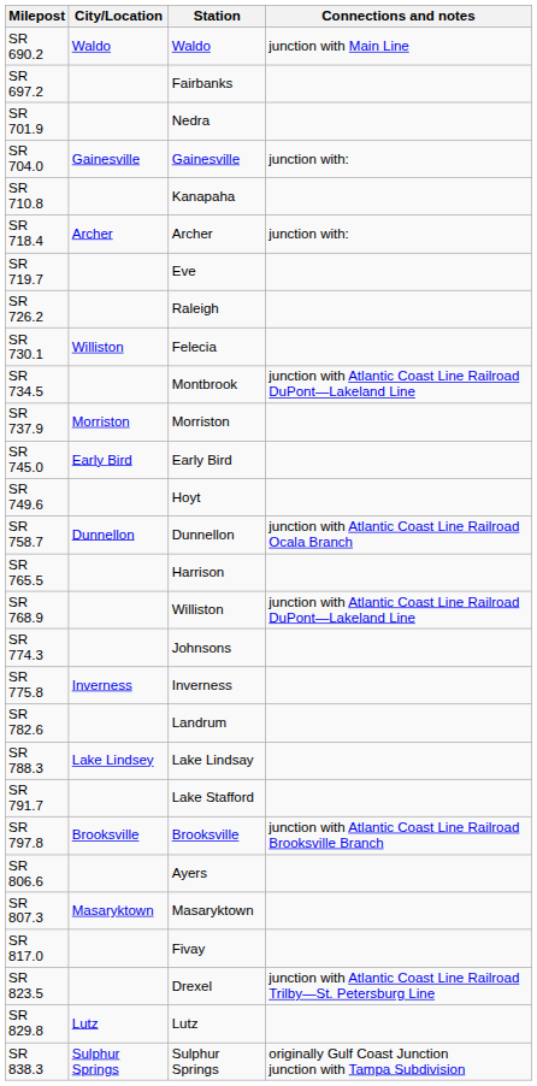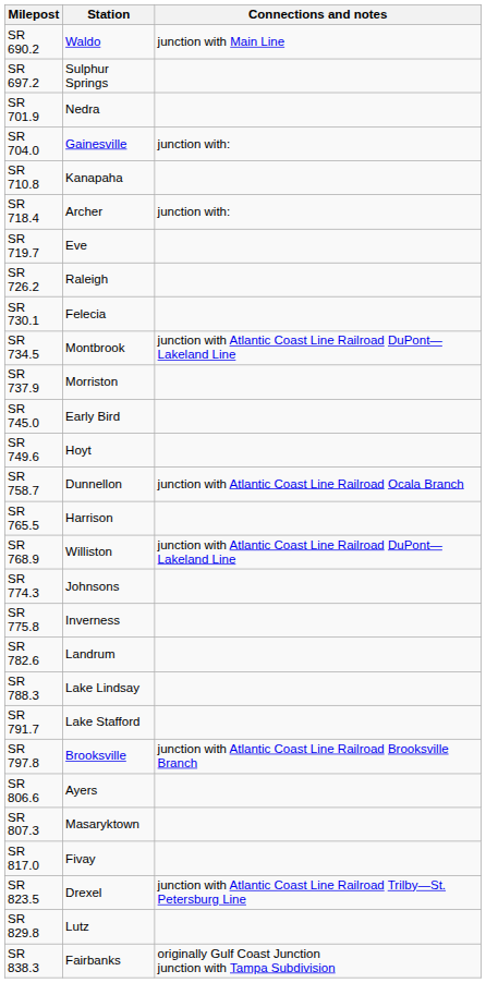 <table class="wikitable">
 <tr>
 <th>Milepost</th>
-<th>City/Location</th>
 <th>Station</th>
 <th>Connections and notes</th>
 </tr>
 <tr>
 <td>SR 690.2</td>
 <td><a href='#'>Waldo</a></td>
-<td><a href='#'>Waldo</a></td>
 <td>junction with <a href='#'>Main Line</a></td>
 </tr>
 <tr>
 <td>SR 697.2</td>
-<td></td>
-<td>Fairbanks</td>
+<td>Sulphur Springs</td>
 <td></td>
 </tr>
 <tr>
 <td>SR 701.9</td>
-<td></td>
 <td>Nedra</td>
 <td></td>
 </tr>
 <tr>
 <td>SR 704.0</td>
 <td><a href='#'>Gainesville</a></td>
-<td><a href='#'>Gainesville</a></td>
 <td>junction with:<br></td>
 </tr>
 <tr>
 <td>SR 710.8</td>
-<td></td>
 <td>Kanapaha</td>
 <td></td>
 </tr>
 <tr>
 <td>SR 718.4</td>
-<td><a href='#'>Archer</a></td>
 <td>Archer</td>
 <td>junction with:<br></td>
 </tr>
 <tr>
 <td>SR 719.7</td>
-<td></td>
 <td>Eve</td>
 <td></td>
 </tr>
 <tr>
 <td>SR 726.2</td>
-<td></td>
 <td>Raleigh</td>
 <td></td>
 </tr>
 <tr>
 <td>SR 730.1</td>
-<td><a href='#'>Williston</a></td>
 <td>Felecia</td>
 <td></td>
 </tr>
 <tr>
 <td>SR 734.5</td>
-<td></td>
 <td>Montbrook</td>
 <td>junction with <a href='#'>Atlantic Coast Line Railroad</a> <a href='#'>DuPont—Lakeland Line</a></td>
 </tr>
 <tr>
 <td>SR 737.9</td>
-<td><a href='#'>Morriston</a></td>
 <td>Morriston</td>
 <td></td>
 </tr>
 <tr>
 <td>SR 745.0</td>
-<td><a href='#'>Early Bird</a></td>
 <td>Early Bird</td>
 <td></td>
 </tr>
 <tr>
 <td>SR 749.6</td>
-<td></td>
 <td>Hoyt</td>
 <td></td>
 </tr>
 <tr>
 <td>SR 758.7</td>
-<td><a href='#'>Dunnellon</a></td>
 <td>Dunnellon</td>
 <td>junction with <a href='#'>Atlantic Coast Line Railroad</a> <a href='#'>Ocala Branch</a></td>
 </tr>
 <tr>
 <td>SR 765.5</td>
-<td></td>
 <td>Harrison</td>
 <td></td>
 </tr>
 <tr>
 <td>SR 768.9</td>
-<td></td>
 <td>Williston</td>
 <td>junction with <a href='#'>Atlantic Coast Line Railroad</a> <a href='#'>DuPont—Lakeland Line</a></td>
 </tr>
 <tr>
 <td>SR 774.3</td>
-<td></td>
 <td>Johnsons</td>
 <td></td>
 </tr>
 <tr>
 <td>SR 775.8</td>
-<td><a href='#'>Inverness</a></td>
 <td>Inverness</td>
 <td></td>
 </tr>
 <tr>
 <td>SR 782.6</td>
-<td></td>
 <td>Landrum</td>
 <td></td>
 </tr>
 <tr>
 <td>SR 788.3</td>
-<td><a href='#'>Lake Lindsey</a></td>
 <td>Lake Lindsay</td>
 <td></td>
 </tr>
 <tr>
 <td>SR 791.7</td>
-<td></td>
 <td>Lake Stafford</td>
 <td></td>
 </tr>
 <tr>
 <td>SR 797.8</td>
 <td><a href='#'>Brooksville</a></td>
-<td><a href='#'>Brooksville</a></td>
 <td>junction with <a href='#'>Atlantic Coast Line Railroad</a> <a href='#'>Brooksville Branch</a></td>
 </tr>
 <tr>
 <td>SR 806.6</td>
-<td></td>
 <td>Ayers</td>
 <td></td>
 </tr>
 <tr>
 <td>SR 807.3</td>
-<td><a href='#'>Masaryktown</a></td>
 <td>Masaryktown</td>
 <td></td>
 </tr>
 <tr>
 <td>SR 817.0</td>
-<td></td>
 <td>Fivay</td>
 <td></td>
 </tr>
 <tr>
 <td>SR 823.5</td>
-<td></td>
 <td>Drexel</td>
 <td>junction with <a href='#'>Atlantic Coast Line Railroad</a> <a href='#'>Trilby—St. Petersburg Line</a></td>
 </tr>
 <tr>
 <td>SR 829.8</td>
-<td><a href='#'>Lutz</a></td>
 <td>Lutz</td>
 <td></td>
 </tr>
 <tr>
 <td>SR 838.3</td>
-<td><a href='#'>Sulphur Springs</a></td>
-<td>Sulphur Springs</td>
+<td>Fairbanks</td>
 <td>originally Gulf Coast Junction<br>junction with <a href='#'>Tampa Subdivision</a></td>
 </tr>
 </table>
